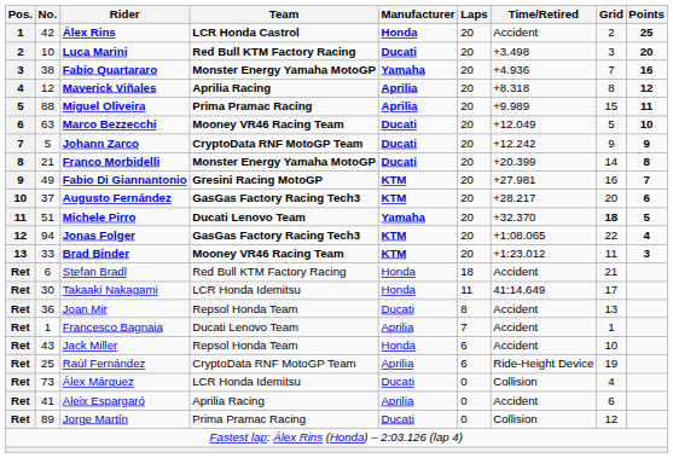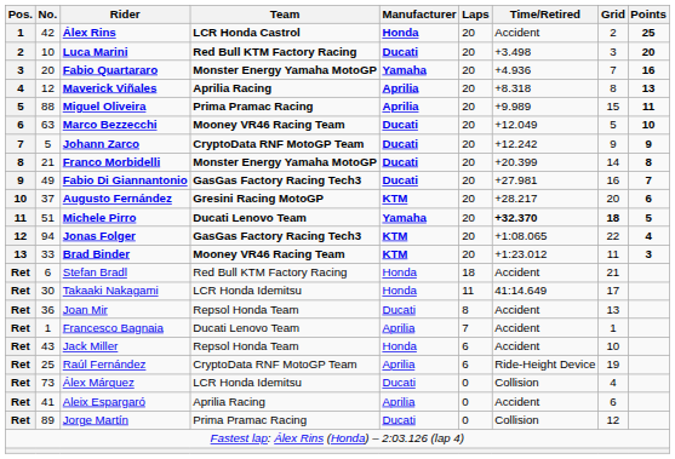 <table class="wikitable sortable" style="font-size: 85%;">
 <tr>
 <th>Pos.</th>
 <th>No.</th>
 <th>Rider</th>
 <th>Team</th>
 <th>Manufacturer</th>
 <th>Laps</th>
 <th>Time/Retired</th>
 <th>Grid</th>
 <th>Points</th>
 </tr>
 <tr>
 <th scope="row">1</th>
 <td align="center">42</td>
 <td> <strong><a href='#'>Álex Rins</a></strong></td>
 <td><strong>LCR Honda Castrol</strong></td>
 <td><strong><a href='#'>Honda</a></strong></td>
 <td>20</td>
 <td>Accident</td>
 <td align="center">2</td>
 <td align="center"><strong>25</strong></td>
 </tr>
 <tr>
 <th scope="row">2</th>
 <td align="center">10</td>
 <td> <strong><a href='#'>Luca Marini</a></strong></td>
 <td><strong>Red Bull KTM Factory Racing</strong></td>
 <td><strong><a href='#'>Ducati</a></strong></td>
 <td>20</td>
 <td>+3.498</td>
 <td align="center">3</td>
 <td align="center"><strong>20</strong></td>
 </tr>
 <tr>
 <th scope="row">3</th>
-<td align="center">38</td>
+<td align="center">20</td>
 <td> <strong><a href='#'>Fabio Quartararo</a></strong></td>
 <td><strong>Monster Energy Yamaha MotoGP</strong></td>
 <td><strong><a href='#'>Yamaha</a></strong></td>
 <td>20</td>
 <td>+4.936</td>
 <td align="center">7</td>
 <td align="center"><strong>16</strong></td>
 </tr>
 <tr>
 <th scope="row">4</th>
 <td align="center">12</td>
 <td> <strong><a href='#'>Maverick Viñales</a></strong></td>
 <td><strong>Aprilia Racing</strong></td>
 <td><strong><a href='#'>Aprilia</a></strong></td>
 <td>20</td>
 <td>+8.318</td>
 <td align="center">8</td>
-<td align="center"><strong>12</strong></td>
+<td align="center"><strong>13</strong></td>
 </tr>
 <tr>
 <th scope="row">5</th>
 <td align="center">88</td>
 <td> <strong><a href='#'>Miguel Oliveira</a></strong></td>
 <td><strong>Prima Pramac Racing</strong></td>
 <td><strong><a href='#'>Aprilia</a></strong></td>
 <td>20</td>
 <td>+9.989</td>
 <td align="center">15</td>
 <td align="center"><strong>11</strong></td>
 </tr>
 <tr>
 <th scope="row">6</th>
 <td align="center">63</td>
 <td> <strong><a href='#'>Marco Bezzecchi</a></strong></td>
 <td><strong>Mooney VR46 Racing Team</strong></td>
 <td><strong><a href='#'>Ducati</a></strong></td>
 <td>20</td>
 <td>+12.049</td>
 <td align="center">5</td>
 <td align="center"><strong>10</strong></td>
 </tr>
 <tr>
 <th scope="row">7</th>
 <td align="center">5</td>
 <td> <strong><a href='#'>Johann Zarco</a></strong></td>
 <td><strong>CryptoData RNF MotoGP Team</strong></td>
 <td><strong><a href='#'>Ducati</a></strong></td>
 <td>20</td>
 <td>+12.242</td>
 <td align="center">9</td>
 <td align="center"><strong>9</strong></td>
 </tr>
 <tr>
 <th scope="row">8</th>
 <td align="center">21</td>
 <td> <strong><a href='#'>Franco Morbidelli</a></strong></td>
 <td><strong>Monster Energy Yamaha MotoGP</strong></td>
 <td><strong><a href='#'>Ducati</a></strong></td>
 <td>20</td>
 <td>+20.399</td>
 <td align="center">14</td>
 <td align="center"><strong>8</strong></td>
 </tr>
 <tr>
 <th scope="row">9</th>
 <td align="center">49</td>
 <td> <strong><a href='#'>Fabio Di Giannantonio</a></strong></td>
-<td><strong>Gresini Racing MotoGP</strong></td>
-<td><strong><a href='#'>KTM</a></strong></td>
+<td><strong>GasGas Factory Racing Tech3</strong></td>
+<td><strong><a href='#'>Ducati</a></strong></td>
 <td>20</td>
 <td>+27.981</td>
 <td align="center">16</td>
 <td align="center"><strong>7</strong></td>
 </tr>
 <tr>
 <th scope="row">10</th>
 <td align="center">37</td>
 <td> <strong><a href='#'>Augusto Fernández</a></strong></td>
-<td><strong>GasGas Factory Racing Tech3</strong></td>
+<td><strong>Gresini Racing MotoGP</strong></td>
 <td><strong><a href='#'>KTM</a></strong></td>
 <td>20</td>
 <td>+28.217</td>
 <td align="center">20</td>
 <td align="center"><strong>6</strong></td>
 </tr>
 <tr>
 <th scope="row">11</th>
 <td align="center">51</td>
 <td> <strong><a href='#'>Michele Pirro</a></strong></td>
 <td><strong>Ducati Lenovo Team</strong></td>
 <td><strong><a href='#'>Yamaha</a></strong></td>
 <td>20</td>
-<td>+32.370</td>
+<td><strong>+32.370</strong></td>
 <td align="center"><strong>18</strong></td>
 <td align="center"><strong>5</strong></td>
 </tr>
 <tr>
 <th scope="row">12</th>
 <td align="center">94</td>
 <td> <strong><a href='#'>Jonas Folger</a></strong></td>
 <td><strong>GasGas Factory Racing Tech3</strong></td>
 <td><strong><a href='#'>KTM</a></strong></td>
 <td>20</td>
 <td>+1:08.065</td>
 <td align="center">22</td>
 <td align="center"><strong>4</strong></td>
 </tr>
 <tr>
 <th scope="row">13</th>
 <td align="center">33</td>
 <td> <strong><a href='#'>Brad Binder</a></strong></td>
 <td><strong>Mooney VR46 Racing Team</strong></td>
 <td><strong><a href='#'>KTM</a></strong></td>
 <td>20</td>
 <td>+1:23.012</td>
 <td align="center">11</td>
 <td align="center"><strong>3</strong></td>
 </tr>
 <tr>
 <th scope="row">Ret</th>
 <td align="center">6</td>
 <td> <a href='#'>Stefan Bradl</a></td>
 <td>Red Bull KTM Factory Racing</td>
 <td><a href='#'>Honda</a></td>
 <td>18</td>
 <td>Accident</td>
 <td align="center">21</td>
 <td></td>
 </tr>
 <tr>
 <th scope="row">Ret</th>
 <td align="center">30</td>
 <td> <a href='#'>Takaaki Nakagami</a></td>
 <td>LCR Honda Idemitsu</td>
 <td><a href='#'>Honda</a></td>
 <td>11</td>
 <td>41:14.649</td>
 <td align="center">17</td>
 <td></td>
 </tr>
 <tr>
 <th scope="row">Ret</th>
 <td align="center">36</td>
 <td> <a href='#'>Joan Mir</a></td>
 <td>Repsol Honda Team</td>
 <td><a href='#'>Ducati</a></td>
 <td>8</td>
 <td>Accident</td>
 <td align="center">13</td>
 <td></td>
 </tr>
 <tr>
 <th scope="row">Ret</th>
 <td align="center">1</td>
 <td> <a href='#'>Francesco Bagnaia</a></td>
 <td>Ducati Lenovo Team</td>
 <td><a href='#'>Aprilia</a></td>
 <td>7</td>
 <td>Accident</td>
 <td align="center">1</td>
 <td></td>
 </tr>
 <tr>
 <th scope="row">Ret</th>
 <td align="center">43</td>
 <td> <a href='#'>Jack Miller</a></td>
 <td>Repsol Honda Team</td>
 <td><a href='#'>Honda</a></td>
 <td>6</td>
 <td>Accident</td>
 <td align="center">10</td>
 <td></td>
 </tr>
 <tr>
 <th scope="row">Ret</th>
 <td align="center">25</td>
 <td> <a href='#'>Raúl Fernández</a></td>
 <td>CryptoData RNF MotoGP Team</td>
 <td><a href='#'>Aprilia</a></td>
 <td>6</td>
 <td>Ride-Height Device</td>
 <td align="center">19</td>
 <td></td>
 </tr>
 <tr>
 <th scope="row">Ret</th>
 <td align="center">73</td>
 <td> <a href='#'>Álex Márquez</a></td>
 <td>LCR Honda Idemitsu</td>
 <td><a href='#'>Ducati</a></td>
 <td>0</td>
 <td>Collision</td>
 <td align="center">4</td>
 <td></td>
 </tr>
 <tr>
 <th scope="row">Ret</th>
 <td align="center">41</td>
 <td> <a href='#'>Aleix Espargaró</a></td>
 <td>Aprilia Racing</td>
 <td><a href='#'>Aprilia</a></td>
 <td>0</td>
 <td>Accident</td>
 <td align="center">6</td>
 <td></td>
 </tr>
 <tr>
 <th scope="row">Ret</th>
 <td align="center">89</td>
 <td> <a href='#'>Jorge Martín</a></td>
 <td>Prima Pramac Racing</td>
 <td><a href='#'>Ducati</a></td>
 <td>0</td>
 <td>Collision</td>
 <td align="center">12</td>
 <td></td>
 </tr>
 <tr class="sortbottom">
 <td colspan="9" style="text-align:center"><em><a href='#'>Fastest lap</a>:  <a href='#'>Álex Rins</a> (<a href='#'>Honda</a>) – 2:03.126 (lap 4)</em></td>
 </tr>
 <tr>
 <th colspan=9></th>
 </tr>
 </table>
